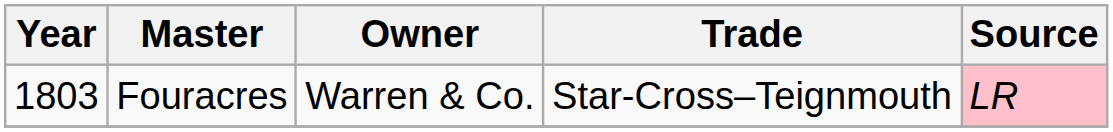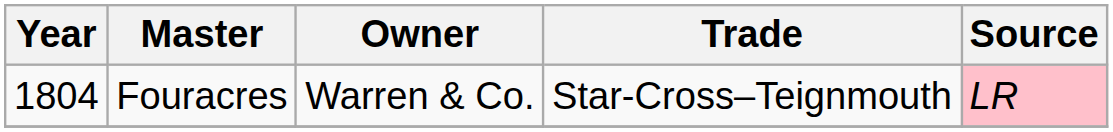 <table class=" wikitable">
 <tr>
 <th>Year</th>
 <th>Master</th>
 <th>Owner</th>
 <th>Trade</th>
 <th>Source</th>
 </tr>
 <tr>
-<td>1803</td>
+<td>1804</td>
 <td>Fouracres</td>
 <td>Warren & Co.</td>
 <td>Star-Cross–Teignmouth</td>
 <td style="background: pink;"><em>LR</em></td>
 </tr>
 <tr>
 </tr>
 </table>
